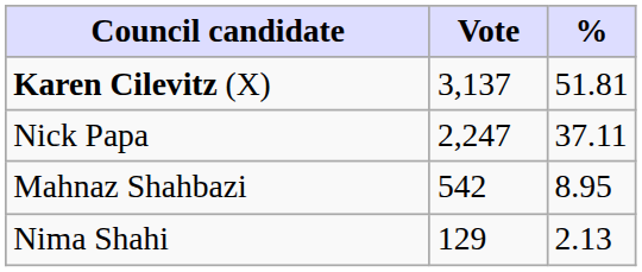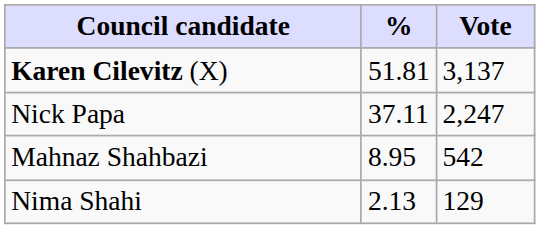 <table class="wikitable">
 <tr>
 <th style="background:#ddf; width:200px;">Council candidate</th>
+<th style="background:#ddf; width:30px;">%</th>
 <th style="background:#ddf; width:50px;">Vote</th>
-<th style="background:#ddf; width:30px;">%</th>
 </tr>
 <tr>
 <td><strong>Karen Cilevitz</strong> (X)</td>
+<td>51.81</td>
 <td>3,137</td>
-<td>51.81</td>
 </tr>
 <tr>
 <td>Nick Papa</td>
+<td>37.11</td>
 <td>2,247</td>
-<td>37.11</td>
 </tr>
 <tr>
 <td>Mahnaz Shahbazi</td>
+<td>8.95</td>
 <td>542</td>
-<td>8.95</td>
 </tr>
 <tr>
 <td>Nima Shahi</td>
+<td>2.13</td>
 <td>129</td>
-<td>2.13</td>
 </tr>
 </table>
